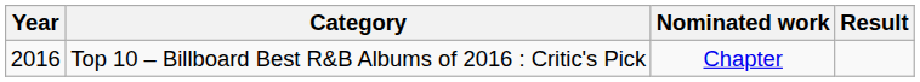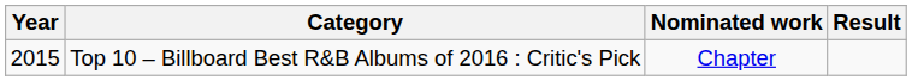 <table class="wikitable">
 <tr>
 <th>Year</th>
 <th>Category</th>
 <th>Nominated work</th>
 <th>Result</th>
 </tr>
 <tr>
-<td style="text-align: center;">2016</td>
+<td style="text-align: center;">2015</td>
 <td>Top 10 – Billboard Best R&B Albums of 2016 : Critic's Pick</td>
 <td style="text-align: center;"><a href='#'>Chapter</a></td>
 <td></td>
 </tr>
 </table>
